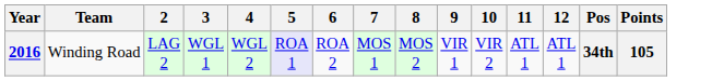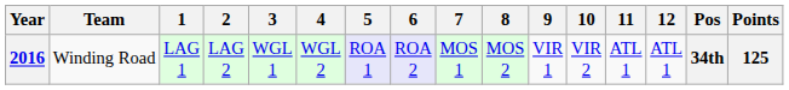 <table class="wikitable" style="text-align:center; font-size:90%">
 <tr>
 <th>Year</th>
 <th>Team</th>
+<th>1</th>
 <th>2</th>
 <th>3</th>
 <th>4</th>
 <th>5</th>
 <th>6</th>
 <th>7</th>
 <th>8</th>
 <th>9</th>
 <th>10</th>
 <th>11</th>
 <th>12</th>
 <th>Pos</th>
 <th>Points</th>
 </tr>
 <tr>
 <th><a href='#'>2016</a></th>
 <td>Winding Road</td>
+<td style="background:#DFFFDF;"><a href='#'>LAG<br>1</a><br></td>
 <td style="background:#DFFFDF;"><a href='#'>LAG<br>2</a><br></td>
 <td style="background:#DFFFDF;"><a href='#'>WGL<br>1</a><br></td>
 <td style="background:#DFFFDF;"><a href='#'>WGL<br>2</a><br></td>
 <td style="background: lavender;"><a href='#'>ROA<br>1</a><br></td>
-<td><a href='#'>ROA<br>2</a><br></td>
+<td style="background: lavender;"><a href='#'>ROA<br>2</a><br></td>
 <td style="background:#DFFFDF;"><a href='#'>MOS<br>1</a><br></td>
 <td style="background:#DFFFDF;"><a href='#'>MOS<br>2</a><br></td>
 <td><a href='#'>VIR<br>1</a><br></td>
 <td><a href='#'>VIR<br>2</a><br></td>
 <td><a href='#'>ATL<br>1</a><br></td>
 <td><a href='#'>ATL<br>1</a><br></td>
 <th>34th</th>
-<th>105</th>
+<th>125</th>
 </tr>
 </table>
